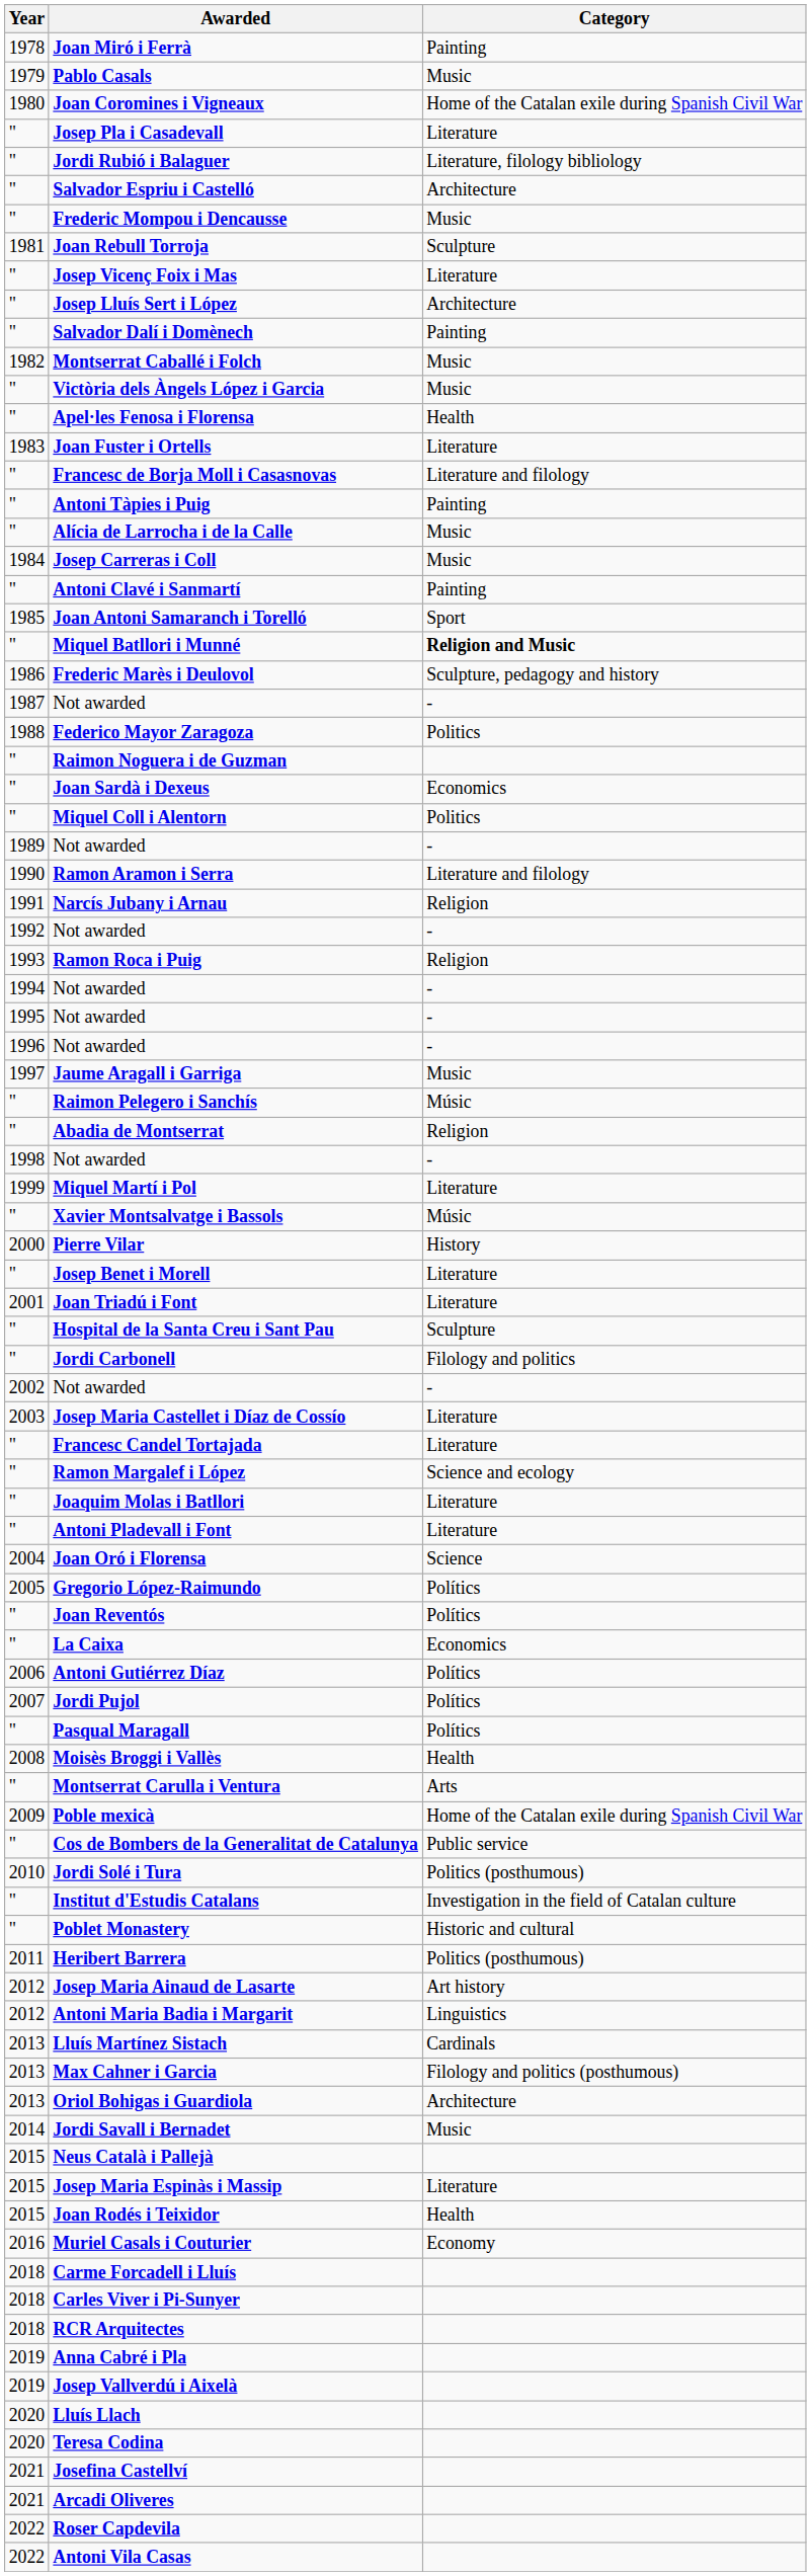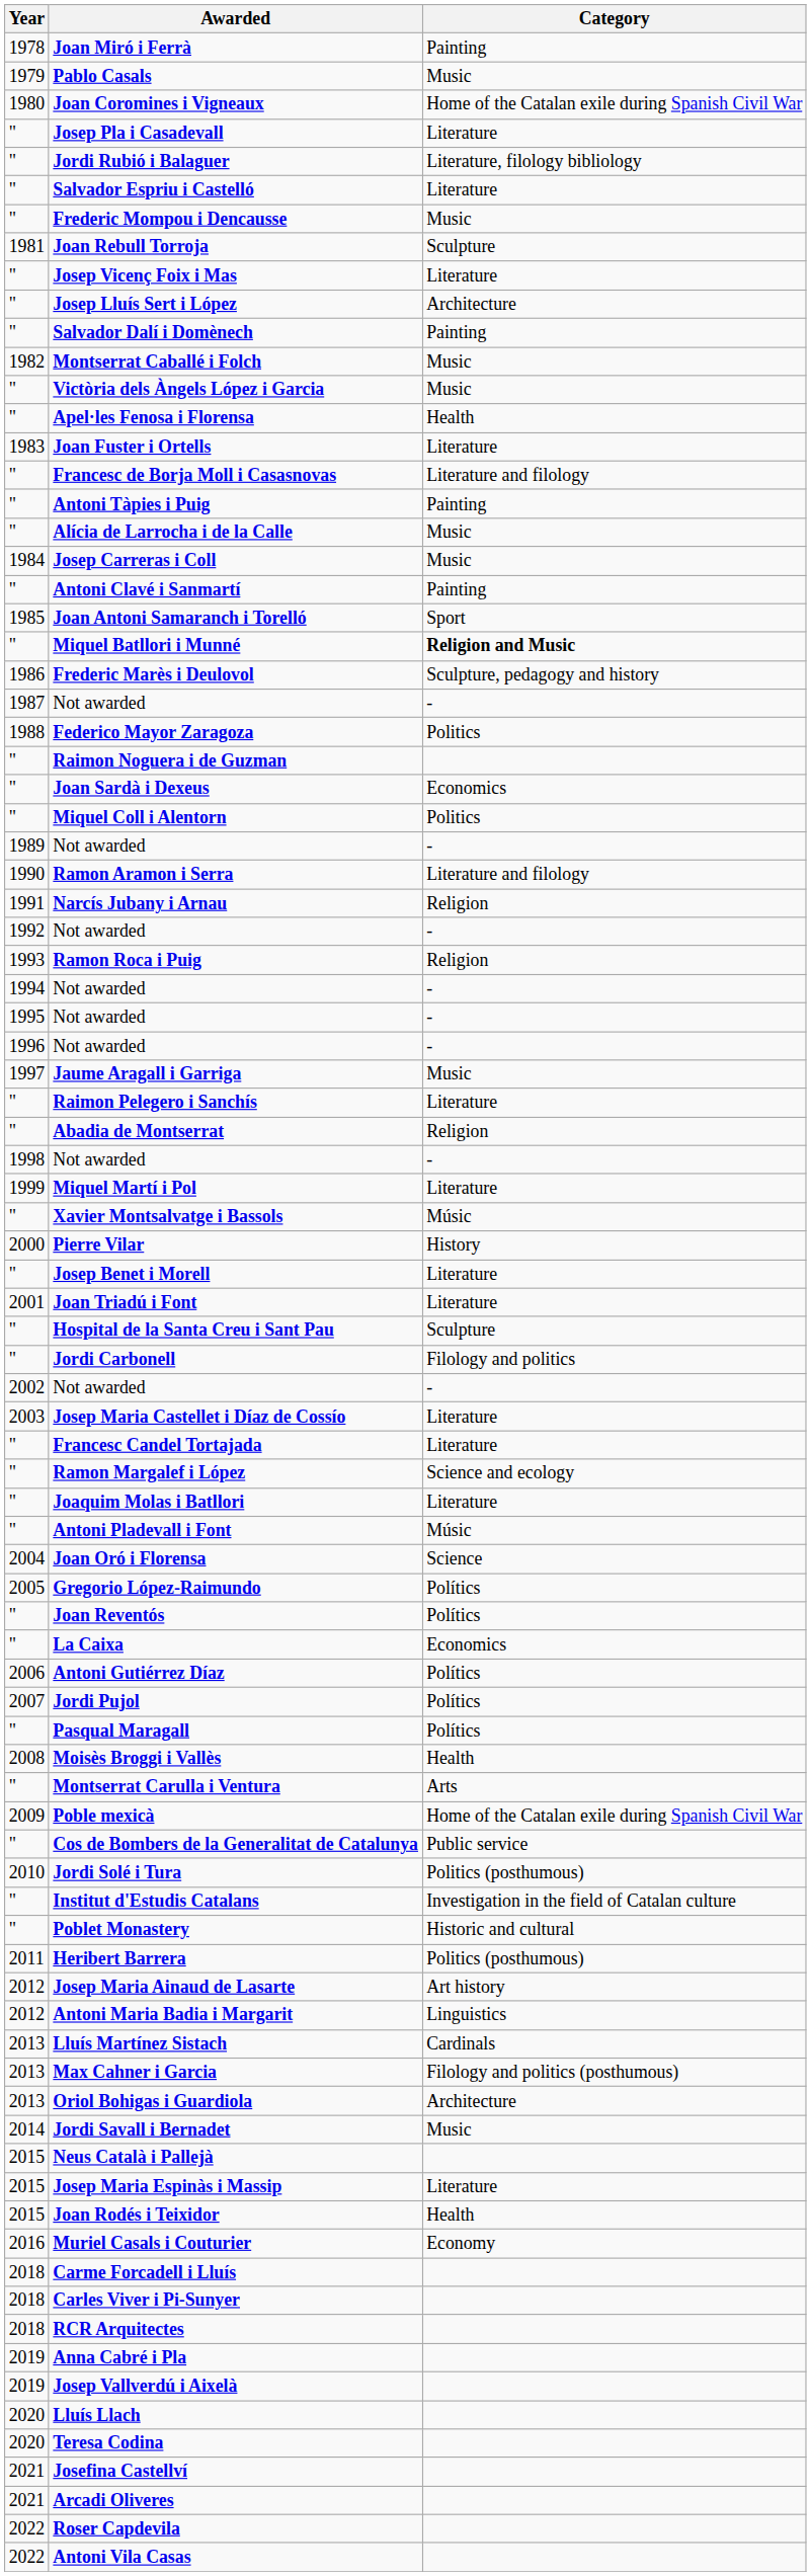 <table class="wikitable">
 <tr>
 <th>Year</th>
 <th>Awarded</th>
 <th>Category</th>
 </tr>
 <tr>
 <td>1978</td>
 <td align="left"><strong><a href='#'>Joan Miró i Ferrà</a></strong></td>
 <td align="left">Painting</td>
 </tr>
 <tr>
 <td>1979</td>
 <td align="left"><strong><a href='#'>Pablo Casals</a></strong></td>
 <td align="left">Music</td>
 </tr>
 <tr>
 <td>1980</td>
 <td align="left"><strong><a href='#'>Joan Coromines i Vigneaux</a></strong></td>
 <td align="left">Home of the Catalan exile during <a href='#'>Spanish Civil War</a></td>
 </tr>
 <tr>
 <td>"</td>
 <td align="left"><strong><a href='#'>Josep Pla i Casadevall</a></strong></td>
 <td align="left">Literature</td>
 </tr>
 <tr>
 <td>"</td>
 <td align="left"><strong><a href='#'>Jordi Rubió i Balaguer</a></strong></td>
 <td align="left">Literature, filology bibliology</td>
 </tr>
 <tr>
 <td>"</td>
 <td align="left"><strong><a href='#'>Salvador Espriu i Castelló</a></strong></td>
-<td align="left">Architecture</td>
+<td align="left">Literature</td>
 </tr>
 <tr>
 <td>"</td>
 <td align="left"><strong><a href='#'>Frederic Mompou i Dencausse</a></strong></td>
 <td align="left">Music</td>
 </tr>
 <tr>
 <td>1981</td>
 <td align="left"><strong><a href='#'>Joan Rebull Torroja</a></strong></td>
 <td align="left">Sculpture</td>
 </tr>
 <tr>
 <td>"</td>
 <td align="left"><strong><a href='#'>Josep Vicenç Foix i Mas</a></strong></td>
 <td align="left">Literature</td>
 </tr>
 <tr>
 <td>"</td>
 <td align="left"><strong><a href='#'>Josep Lluís Sert i López</a></strong></td>
 <td align="left">Architecture</td>
 </tr>
 <tr>
 <td>"</td>
 <td align="left"><strong><a href='#'>Salvador Dalí i Domènech</a></strong></td>
 <td align="left">Painting</td>
 </tr>
 <tr>
 <td>1982</td>
 <td align="left"><strong><a href='#'>Montserrat Caballé i Folch</a></strong></td>
 <td align="left">Music</td>
 </tr>
 <tr>
 <td>"</td>
 <td align="left"><strong><a href='#'>Victòria dels Àngels López i Garcia</a></strong></td>
 <td align="left">Music</td>
 </tr>
 <tr>
 <td>"</td>
 <td align="left"><strong><a href='#'>Apel·les Fenosa i Florensa</a></strong></td>
 <td align="left">Health</td>
 </tr>
 <tr>
 <td>1983</td>
 <td align="left"><strong><a href='#'>Joan Fuster i Ortells</a></strong></td>
 <td align="left">Literature</td>
 </tr>
 <tr>
 <td>"</td>
 <td align="left"><strong><a href='#'>Francesc de Borja Moll i Casasnovas</a></strong></td>
 <td align="left">Literature and filology</td>
 </tr>
 <tr>
 <td>"</td>
 <td align="left"><strong><a href='#'>Antoni Tàpies i Puig</a></strong></td>
 <td align="left">Painting</td>
 </tr>
 <tr>
 <td>"</td>
 <td align="left"><strong><a href='#'>Alícia de Larrocha i de la Calle</a></strong></td>
 <td align="left">Music</td>
 </tr>
 <tr>
 <td>1984</td>
 <td align="left"><strong><a href='#'>Josep Carreras i Coll</a></strong></td>
 <td align="left">Music</td>
 </tr>
 <tr>
 <td>"</td>
 <td align="left"><strong><a href='#'>Antoni Clavé i Sanmartí</a></strong></td>
 <td align="left">Painting</td>
 </tr>
 <tr>
 <td>1985</td>
 <td align="left"><strong><a href='#'>Joan Antoni Samaranch i Torelló</a></strong></td>
 <td align="left">Sport</td>
 </tr>
 <tr>
 <td>"</td>
 <td align="left"><strong><a href='#'>Miquel Batllori i Munné</a></strong></td>
 <td align="left"><strong>Religion and Music</strong></td>
 </tr>
 <tr>
 <td>1986</td>
 <td align="left"><strong><a href='#'>Frederic Marès i Deulovol</a></strong></td>
 <td align="left">Sculpture, pedagogy and history</td>
 </tr>
 <tr>
 <td>1987</td>
 <td align="left">Not awarded</td>
 <td align="left">-</td>
 </tr>
 <tr>
 <td>1988</td>
 <td align="left"><strong><a href='#'>Federico Mayor Zaragoza</a></strong></td>
 <td align="left">Politics</td>
 </tr>
 <tr>
 <td>"</td>
 <td align="left"><strong><a href='#'>Raimon Noguera i de Guzman</a></strong></td>
 <td align="left"></td>
 </tr>
 <tr>
 <td>"</td>
 <td align="left"><strong><a href='#'>Joan Sardà i Dexeus</a></strong></td>
 <td align="left">Economics</td>
 </tr>
 <tr>
 <td>"</td>
 <td align="left"><strong><a href='#'>Miquel Coll i Alentorn</a></strong></td>
 <td align="left">Politics</td>
 </tr>
 <tr>
 <td>1989</td>
 <td align="left">Not awarded</td>
 <td align="left">-</td>
 </tr>
 <tr>
 <td>1990</td>
 <td align="left"><strong><a href='#'>Ramon Aramon i Serra</a></strong></td>
 <td align="left">Literature and filology</td>
 </tr>
 <tr>
 <td>1991</td>
 <td align="left"><strong><a href='#'>Narcís Jubany i Arnau</a></strong></td>
 <td align="left">Religion</td>
 </tr>
 <tr>
 <td>1992</td>
 <td align="left">Not awarded</td>
 <td align="left">-</td>
 </tr>
 <tr>
 <td>1993</td>
 <td align="left"><strong><a href='#'>Ramon Roca i Puig</a></strong></td>
 <td align="left">Religion</td>
 </tr>
 <tr>
 <td>1994</td>
 <td align="left">Not awarded</td>
 <td align="left">-</td>
 </tr>
 <tr>
 <td>1995</td>
 <td align="left">Not awarded</td>
 <td align="left">-</td>
 </tr>
 <tr>
 <td>1996</td>
 <td align="left">Not awarded</td>
 <td align="left">-</td>
 </tr>
 <tr>
 <td>1997</td>
 <td align="left"><strong><a href='#'>Jaume Aragall i Garriga</a></strong></td>
 <td align="left">Music</td>
 </tr>
 <tr>
 <td>"</td>
 <td align="left"><strong><a href='#'>Raimon Pelegero i Sanchís</a></strong></td>
-<td align="left">Músic</td>
+<td align="left">Literature</td>
 </tr>
 <tr>
 <td>"</td>
 <td align="left"><strong><a href='#'>Abadia de Montserrat</a></strong></td>
 <td align="left">Religion</td>
 </tr>
 <tr>
 <td>1998</td>
 <td align="left">Not awarded</td>
 <td align="left">-</td>
 </tr>
 <tr>
 <td>1999</td>
 <td align="left"><strong><a href='#'>Miquel Martí i Pol</a></strong></td>
 <td align="left">Literature</td>
 </tr>
 <tr>
 <td>"</td>
 <td align="left"><strong><a href='#'>Xavier Montsalvatge i Bassols</a></strong></td>
 <td align="left">Músic</td>
 </tr>
 <tr>
 <td>2000</td>
 <td align="left"><strong><a href='#'>Pierre Vilar</a></strong></td>
 <td align="left">History</td>
 </tr>
 <tr>
 <td>"</td>
 <td align="left"><strong><a href='#'>Josep Benet i Morell</a></strong></td>
 <td align="left">Literature</td>
 </tr>
 <tr>
 <td>2001</td>
 <td align="left"><strong><a href='#'>Joan Triadú i Font</a></strong></td>
 <td align="left">Literature</td>
 </tr>
 <tr>
 <td>"</td>
 <td align="left"><strong><a href='#'>Hospital de la Santa Creu i Sant Pau</a></strong></td>
 <td align="left">Sculpture</td>
 </tr>
 <tr>
 <td>"</td>
 <td align="left"><strong><a href='#'>Jordi Carbonell</a></strong></td>
 <td align="left">Filology and politics</td>
 </tr>
 <tr>
 <td>2002</td>
 <td align="left">Not awarded</td>
 <td align="left">-</td>
 </tr>
 <tr>
 <td>2003</td>
 <td align="left"><strong><a href='#'>Josep Maria Castellet i Díaz de Cossío</a></strong></td>
 <td align="left">Literature</td>
 </tr>
 <tr>
 <td>"</td>
 <td align="left"><strong><a href='#'>Francesc Candel Tortajada</a></strong></td>
 <td align="left">Literature</td>
 </tr>
 <tr>
 <td>"</td>
 <td align="left"><strong><a href='#'>Ramon Margalef i López</a></strong></td>
 <td align="left">Science and ecology</td>
 </tr>
 <tr>
 <td>"</td>
 <td align="left"><strong><a href='#'>Joaquim Molas i Batllori</a></strong></td>
 <td align="left">Literature</td>
 </tr>
 <tr>
 <td>"</td>
 <td align="left"><strong><a href='#'>Antoni Pladevall i Font</a></strong></td>
-<td align="left">Literature</td>
+<td align="left">Músic</td>
 </tr>
 <tr>
 <td>2004</td>
 <td align="left"><strong><a href='#'>Joan Oró i Florensa</a></strong></td>
 <td align="left">Science</td>
 </tr>
 <tr>
 <td>2005</td>
 <td align="left"><strong><a href='#'>Gregorio López-Raimundo</a></strong></td>
 <td align="left">Polítics</td>
 </tr>
 <tr>
 <td>"</td>
 <td align="left"><strong><a href='#'>Joan Reventós</a></strong></td>
 <td align="left">Polítics</td>
 </tr>
 <tr>
 <td>"</td>
 <td align="left"><strong><a href='#'>La Caixa</a></strong></td>
 <td align="left">Economics</td>
 </tr>
 <tr>
 <td>2006</td>
 <td align="left"><strong><a href='#'>Antoni Gutiérrez Díaz</a></strong></td>
 <td align="left">Polítics</td>
 </tr>
 <tr>
 <td>2007</td>
 <td align="left"><strong><a href='#'>Jordi Pujol</a></strong></td>
 <td align="left">Polítics</td>
 </tr>
 <tr>
 <td>"</td>
 <td align="left"><strong><a href='#'>Pasqual Maragall</a></strong></td>
 <td align="left">Polítics</td>
 </tr>
 <tr>
 <td>2008</td>
 <td align="left"><strong><a href='#'>Moisès Broggi i Vallès</a></strong></td>
 <td align="left">Health</td>
 </tr>
 <tr>
 <td>"</td>
 <td align="left"><strong><a href='#'>Montserrat Carulla i Ventura</a></strong></td>
 <td align="left">Arts</td>
 </tr>
 <tr>
 <td>2009</td>
 <td align="left"><strong><a href='#'>Poble mexicà</a></strong></td>
 <td align="left">Home of the Catalan exile during <a href='#'>Spanish Civil War</a></td>
 </tr>
 <tr>
 <td>"</td>
 <td align="left"><strong><a href='#'>Cos de Bombers de la Generalitat de Catalunya</a></strong></td>
 <td align="left">Public service</td>
 </tr>
 <tr>
 <td>2010</td>
 <td align="left"><strong><a href='#'>Jordi Solé i Tura</a></strong></td>
 <td align="left">Politics (posthumous)</td>
 </tr>
 <tr>
 <td>"</td>
 <td align="left"><strong><a href='#'>Institut d'Estudis Catalans</a></strong></td>
 <td align="left">Investigation in the field of Catalan culture</td>
 </tr>
 <tr>
 <td>"</td>
 <td align="left"><strong><a href='#'>Poblet Monastery</a></strong></td>
 <td align="left">Historic and cultural</td>
 </tr>
 <tr>
 <td>2011</td>
 <td align="left"><strong><a href='#'>Heribert Barrera</a></strong></td>
 <td align="left">Politics (posthumous)</td>
 </tr>
 <tr>
 <td>2012</td>
 <td align="left"><strong><a href='#'>Josep Maria Ainaud de Lasarte</a></strong></td>
 <td align="left">Art history</td>
 </tr>
 <tr>
 <td>2012</td>
 <td align="left"><strong><a href='#'>Antoni Maria Badia i Margarit</a></strong></td>
 <td align="left">Linguistics</td>
 </tr>
 <tr>
 <td>2013</td>
 <td align="left"><strong><a href='#'>Lluís Martínez Sistach</a></strong></td>
 <td align="left">Cardinals</td>
 </tr>
 <tr>
 <td>2013</td>
 <td align="left"><strong><a href='#'>Max Cahner i Garcia</a></strong></td>
 <td align="left">Filology and politics (posthumous)</td>
 </tr>
 <tr>
 <td>2013</td>
 <td align="left"><strong><a href='#'>Oriol Bohigas i Guardiola</a></strong></td>
 <td align="left">Architecture</td>
 </tr>
 <tr>
 <td>2014</td>
 <td align="left"><strong><a href='#'>Jordi Savall i Bernadet</a></strong></td>
 <td align="left">Music</td>
 </tr>
 <tr>
 <td>2015</td>
 <td align="left"><strong><a href='#'>Neus Català i Pallejà</a></strong></td>
 <td align="left"></td>
 </tr>
 <tr>
 <td>2015</td>
 <td align="left"><strong><a href='#'>Josep Maria Espinàs i Massip</a></strong></td>
 <td align="left">Literature</td>
 </tr>
 <tr>
 <td>2015</td>
 <td align="left"><strong><a href='#'>Joan Rodés i Teixidor</a></strong></td>
 <td align="left">Health</td>
 </tr>
 <tr>
 <td>2016</td>
 <td align="left"><strong><a href='#'>Muriel Casals i Couturier</a></strong></td>
 <td align="left">Economy</td>
 </tr>
 <tr>
 <td>2018</td>
 <td align="left"><strong><a href='#'>Carme Forcadell i Lluís</a></strong></td>
 <td align="left"></td>
 </tr>
 <tr>
 <td>2018</td>
 <td align="left"><strong><a href='#'>Carles Viver i Pi-Sunyer</a></strong></td>
 <td align="left"></td>
 </tr>
 <tr>
 <td>2018</td>
 <td align="left"><strong><a href='#'>RCR Arquitectes</a></strong></td>
 <td align="left"></td>
 </tr>
 <tr>
 <td>2019</td>
 <td align="left"><strong><a href='#'>Anna Cabré i Pla</a></strong></td>
 <td align="left"></td>
 </tr>
 <tr>
 <td>2019</td>
 <td align="left"><strong><a href='#'>Josep Vallverdú i Aixelà</a></strong></td>
 <td align="left"></td>
 </tr>
 <tr>
 <td>2020</td>
 <td align="left"><strong><a href='#'>Lluís Llach</a></strong></td>
 <td align="left"></td>
 </tr>
 <tr>
 <td>2020</td>
 <td align="left"><strong><a href='#'>Teresa Codina</a></strong></td>
 <td align="left"></td>
 </tr>
 <tr>
 <td>2021</td>
 <td align="left"><strong><a href='#'>Josefina Castellví</a></strong></td>
 <td align="left"></td>
 </tr>
 <tr>
 <td>2021</td>
 <td align="left"><strong><a href='#'>Arcadi Oliveres</a></strong></td>
 <td align="left"></td>
 </tr>
 <tr>
 <td>2022</td>
 <td align="left"><strong><a href='#'>Roser Capdevila</a></strong></td>
 <td align="left"></td>
 </tr>
 <tr>
 <td>2022</td>
 <td align="left"><strong><a href='#'>Antoni Vila Casas</a></strong></td>
 <td align="left"></td>
 </tr>
 </table>
